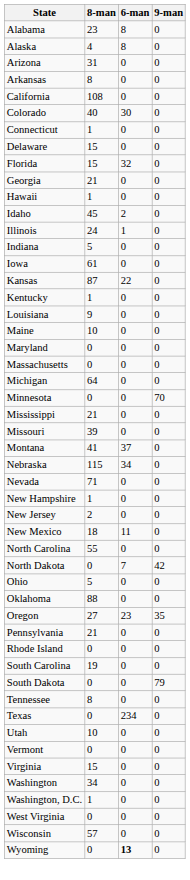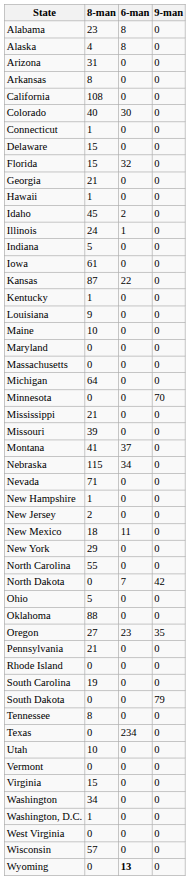 <table class="wikitable sortable">
 <tr>
 <th><strong>State</strong></th>
 <th><strong>8-man</strong></th>
 <th><strong>6-man</strong></th>
 <th><strong>9-man</strong></th>
 </tr>
 <tr>
 <td>Alabama</td>
 <td>23</td>
 <td>8</td>
 <td>0</td>
 </tr>
 <tr>
 <td>Alaska</td>
 <td>4</td>
 <td>8</td>
 <td>0</td>
 </tr>
 <tr>
 <td>Arizona</td>
 <td>31</td>
 <td>0</td>
 <td>0</td>
 </tr>
 <tr>
 <td>Arkansas</td>
 <td>8</td>
 <td>0</td>
 <td>0</td>
 </tr>
 <tr>
 <td>California</td>
 <td>108</td>
 <td>0</td>
 <td>0</td>
 </tr>
 <tr>
 <td>Colorado</td>
 <td>40</td>
 <td>30</td>
 <td>0</td>
 </tr>
 <tr>
 <td>Connecticut</td>
 <td>1</td>
 <td>0</td>
 <td>0</td>
 </tr>
 <tr>
 <td>Delaware</td>
 <td>15</td>
 <td>0</td>
 <td>0</td>
 </tr>
 <tr>
 <td>Florida</td>
 <td>15</td>
 <td>32</td>
 <td>0</td>
 </tr>
 <tr>
 <td>Georgia</td>
 <td>21</td>
 <td>0</td>
 <td>0</td>
 </tr>
 <tr>
 <td>Hawaii</td>
 <td>1</td>
 <td>0</td>
 <td>0</td>
 </tr>
 <tr>
 <td>Idaho</td>
 <td>45</td>
 <td>2</td>
 <td>0</td>
 </tr>
 <tr>
 <td>Illinois</td>
 <td>24</td>
 <td>1</td>
 <td>0</td>
 </tr>
 <tr>
 <td>Indiana</td>
 <td>5</td>
 <td>0</td>
 <td>0</td>
 </tr>
 <tr>
 <td>Iowa</td>
 <td>61</td>
 <td>0</td>
 <td>0</td>
 </tr>
 <tr>
 <td>Kansas</td>
 <td>87</td>
 <td>22</td>
 <td>0</td>
 </tr>
 <tr>
 <td>Kentucky</td>
 <td>1</td>
 <td>0</td>
 <td>0</td>
 </tr>
 <tr>
 <td>Louisiana</td>
 <td>9</td>
 <td>0</td>
 <td>0</td>
 </tr>
 <tr>
 <td>Maine</td>
 <td>10</td>
 <td>0</td>
 <td>0</td>
 </tr>
 <tr>
 <td>Maryland</td>
 <td>0</td>
 <td>0</td>
 <td>0</td>
 </tr>
 <tr>
 <td>Massachusetts</td>
 <td>0</td>
 <td>0</td>
 <td>0</td>
 </tr>
 <tr>
 <td>Michigan</td>
 <td>64</td>
 <td>0</td>
 <td>0</td>
 </tr>
 <tr>
 <td>Minnesota</td>
 <td>0</td>
 <td>0</td>
 <td>70</td>
 </tr>
 <tr>
 <td>Mississippi</td>
 <td>21</td>
 <td>0</td>
 <td>0</td>
 </tr>
 <tr>
 <td>Missouri</td>
 <td>39</td>
 <td>0</td>
 <td>0</td>
 </tr>
 <tr>
 <td>Montana</td>
 <td>41</td>
 <td>37</td>
 <td>0</td>
 </tr>
 <tr>
 <td>Nebraska</td>
 <td>115</td>
 <td>34</td>
 <td>0</td>
 </tr>
 <tr>
 <td>Nevada</td>
 <td>71</td>
 <td>0</td>
 <td>0</td>
 </tr>
 <tr>
 <td>New Hampshire</td>
 <td>1</td>
 <td>0</td>
 <td>0</td>
 </tr>
 <tr>
 <td>New Jersey</td>
 <td>2</td>
 <td>0</td>
 <td>0</td>
 </tr>
 <tr>
 <td>New Mexico</td>
 <td>18</td>
 <td>11</td>
 <td>0</td>
 </tr>
 <tr>
+<td>New York</td>
+<td>29</td>
+<td>0</td>
+<td>0</td>
+</tr>
+<tr>
 <td>North Carolina</td>
 <td>55</td>
 <td>0</td>
 <td>0</td>
 </tr>
 <tr>
 <td>North Dakota</td>
 <td>0</td>
 <td>7</td>
 <td>42</td>
 </tr>
 <tr>
 <td>Ohio</td>
 <td>5</td>
 <td>0</td>
 <td>0</td>
 </tr>
 <tr>
 <td>Oklahoma</td>
 <td>88</td>
 <td>0</td>
 <td>0</td>
 </tr>
 <tr>
 <td>Oregon</td>
 <td>27</td>
 <td>23</td>
 <td>35</td>
 </tr>
 <tr>
 <td>Pennsylvania</td>
 <td>21</td>
 <td>0</td>
 <td>0</td>
 </tr>
 <tr>
 <td>Rhode Island</td>
 <td>0</td>
 <td>0</td>
 <td>0</td>
 </tr>
 <tr>
 <td>South Carolina</td>
 <td>19</td>
 <td>0</td>
 <td>0</td>
 </tr>
 <tr>
 <td>South Dakota</td>
 <td>0</td>
 <td>0</td>
 <td>79</td>
 </tr>
 <tr>
 <td>Tennessee</td>
 <td>8</td>
 <td>0</td>
 <td>0</td>
 </tr>
 <tr>
 <td>Texas</td>
 <td>0</td>
 <td>234</td>
 <td>0</td>
 </tr>
 <tr>
 <td>Utah</td>
 <td>10</td>
 <td>0</td>
 <td>0</td>
 </tr>
 <tr>
 <td>Vermont</td>
 <td>0</td>
 <td>0</td>
 <td>0</td>
 </tr>
 <tr>
 <td>Virginia</td>
 <td>15</td>
 <td>0</td>
 <td>0</td>
 </tr>
 <tr>
 <td>Washington</td>
 <td>34</td>
 <td>0</td>
 <td>0</td>
 </tr>
 <tr>
 <td>Washington, D.C.</td>
 <td>1</td>
 <td>0</td>
 <td>0</td>
 </tr>
 <tr>
 <td>West Virginia</td>
 <td>0</td>
 <td>0</td>
 <td>0</td>
 </tr>
 <tr>
 <td>Wisconsin</td>
 <td>57</td>
 <td>0</td>
 <td>0</td>
 </tr>
 <tr>
 <td>Wyoming</td>
 <td>0</td>
 <td><strong>13</strong></td>
 <td>0</td>
 </tr>
 </table>
